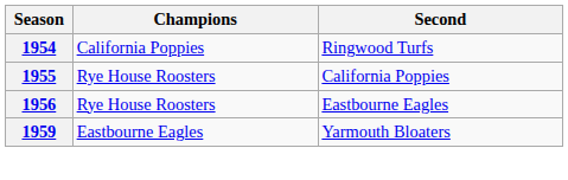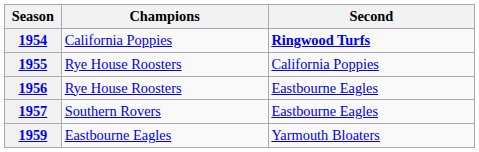 <table class="wikitable" style="font-size: 90%">
 <tr>
 <th width=50>Season</th>
 <th width=200>Champions</th>
 <th width=200>Second</th>
 </tr>
 <tr>
 <th><a href='#'>1954</a></th>
 <td><a href='#'>California Poppies</a></td>
-<td><a href='#'>Ringwood Turfs</a></td>
+<td><strong><a href='#'>Ringwood Turfs</a></strong></td>
 </tr>
 <tr>
 <th><a href='#'>1955</a></th>
 <td><a href='#'>Rye House Roosters</a></td>
 <td><a href='#'>California Poppies</a></td>
 </tr>
 <tr>
 <th><a href='#'>1956</a></th>
 <td><a href='#'>Rye House Roosters</a></td>
 <td><a href='#'>Eastbourne Eagles</a></td>
 </tr>
 <tr>
+<th><a href='#'>1957</a></th>
+<td><a href='#'>Southern Rovers</a></td>
+<td><a href='#'>Eastbourne Eagles</a></td>
+</tr>
+<tr>
 <th><a href='#'>1959</a></th>
 <td><a href='#'>Eastbourne Eagles</a></td>
 <td><a href='#'>Yarmouth Bloaters</a></td>
 </tr>
 </table>
